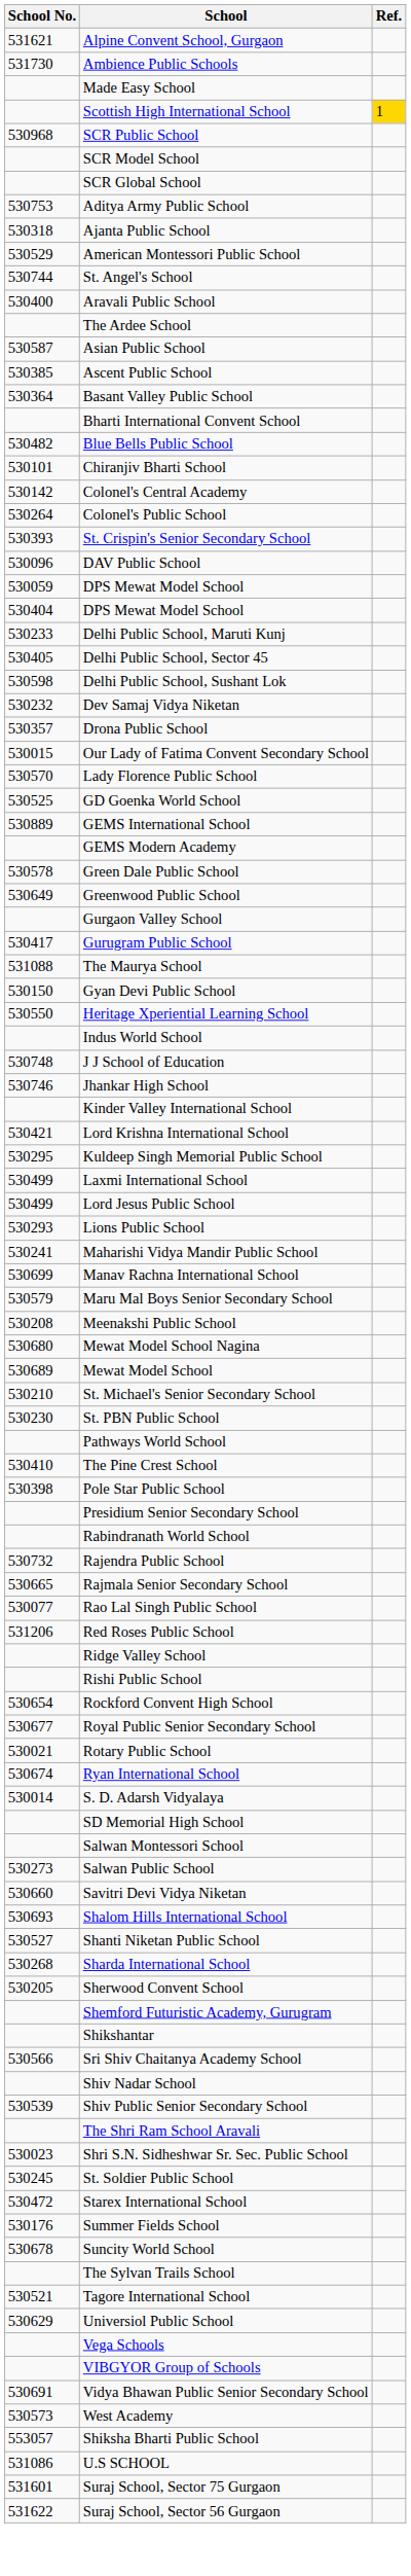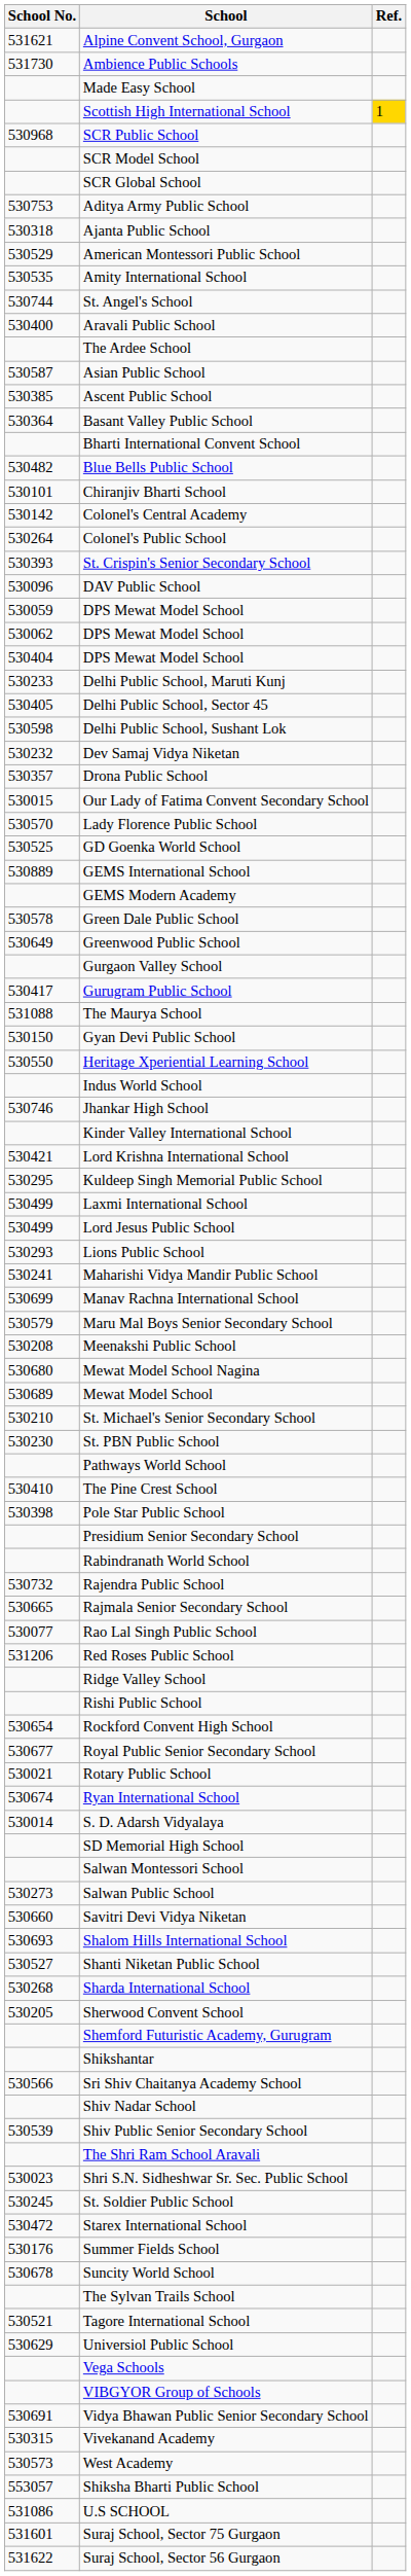 <table class="wikitable sortable col1center col3center">
 <tr>
 <th>School No.</th>
 <th>School</th>
 <th class="unsortable">Ref.</th>
 </tr>
 <tr>
 <td>531621</td>
 <td><a href='#'>Alpine Convent School, Gurgaon</a></td>
 <td></td>
 </tr>
 <tr>
 <td>531730</td>
 <td><a href='#'>Ambience Public Schools</a></td>
 <td></td>
 </tr>
 <tr>
 <td></td>
 <td>Made Easy School</td>
 <td></td>
 </tr>
 <tr>
 <td></td>
 <td><a href='#'>Scottish High International School</a></td>
 <td style="background: gold;">1</td>
 </tr>
 <tr>
 <td>530968</td>
 <td><a href='#'>SCR Public School</a></td>
 <td></td>
 </tr>
 <tr>
 <td></td>
 <td>SCR Model School</td>
 <td></td>
 </tr>
 <tr>
 <td></td>
 <td>SCR Global School</td>
 <td></td>
 </tr>
 <tr>
 <td>530753</td>
 <td>Aditya Army Public School</td>
 <td></td>
 </tr>
 <tr>
 <td>530318</td>
 <td>Ajanta Public School</td>
 <td></td>
 </tr>
 <tr>
 <td>530529</td>
 <td>American Montessori Public School</td>
+<td></td>
+</tr>
+<tr>
+<td>530535</td>
+<td>Amity International School</td>
 <td></td>
 </tr>
 <tr>
 <td>530744</td>
 <td data-sort-vaue="Angel's School, St">St. Angel's School</td>
 <td></td>
 </tr>
 <tr>
 <td>530400</td>
 <td>Aravali Public School</td>
 <td></td>
 </tr>
 <tr>
 <td></td>
 <td data-sort-value="Ardee School, The">The Ardee School</td>
 <td></td>
 </tr>
 <tr>
 <td>530587</td>
 <td>Asian Public School</td>
 <td></td>
 </tr>
 <tr>
 <td>530385</td>
 <td>Ascent Public School</td>
 <td></td>
 </tr>
 <tr>
 <td>530364</td>
 <td>Basant Valley Public School</td>
 <td></td>
 </tr>
 <tr>
 <td></td>
 <td>Bharti International Convent School</td>
 <td></td>
 </tr>
 <tr>
 <td>530482</td>
 <td><a href='#'>Blue Bells Public School</a></td>
 <td></td>
 </tr>
 <tr>
 <td>530101</td>
 <td>Chiranjiv Bharti School</td>
 <td></td>
 </tr>
 <tr>
 <td>530142</td>
 <td>Colonel's Central Academy</td>
 <td></td>
 </tr>
 <tr>
 <td>530264</td>
 <td>Colonel's Public School</td>
 <td></td>
 </tr>
 <tr>
 <td>530393</td>
 <td data-sort-value="Crispin's Senior Secondary School, St"><a href='#'>St. Crispin's Senior Secondary School</a></td>
 <td></td>
 </tr>
 <tr>
 <td>530096</td>
 <td>DAV Public School</td>
 <td></td>
 </tr>
 <tr>
 <td>530059</td>
 <td data-sort-value="DPS Mewat Model School Firozpur">DPS Mewat Model School</td>
+<td></td>
+</tr>
+<tr>
+<td>530062</td>
+<td data-sort-value="DPS Mewat Model School Nuh">DPS Mewat Model School</td>
 <td></td>
 </tr>
 <tr>
 <td>530404</td>
 <td data-sort-value="DPS Mewat Model School Taorurural">DPS Mewat Model School</td>
 <td></td>
 </tr>
 <tr>
 <td>530233</td>
 <td data-sort-value="DPS Maruti Kunj">Delhi Public School, Maruti Kunj</td>
 <td></td>
 </tr>
 <tr>
 <td>530405</td>
 <td data-sort-value="DPS Site I">Delhi Public School, Sector 45</td>
 <td></td>
 </tr>
 <tr>
 <td>530598</td>
 <td data-sort-value="DPS Sushant Lok">Delhi Public School, Sushant Lok</td>
 <td></td>
 </tr>
 <tr>
 <td>530232</td>
 <td>Dev Samaj Vidya Niketan</td>
 <td></td>
 </tr>
 <tr>
 <td>530357</td>
 <td>Drona Public School</td>
 <td></td>
 </tr>
 <tr>
 <td>530015</td>
 <td data-sort-value="Fatima Convent Secondary School, Our Lady Of">Our Lady of Fatima Convent Secondary School</td>
 <td></td>
 </tr>
 <tr>
 <td>530570</td>
 <td data-sort-value="Florence Public School, Lady">Lady Florence Public School</td>
 <td></td>
 </tr>
 <tr>
 <td>530525</td>
 <td>GD Goenka World School</td>
 <td></td>
 </tr>
 <tr>
 <td>530889</td>
 <td>GEMS International School</td>
 <td></td>
 </tr>
 <tr>
 <td></td>
 <td>GEMS Modern Academy</td>
 <td></td>
 </tr>
 <tr>
 <td>530578</td>
 <td>Green Dale Public School</td>
 <td></td>
 </tr>
 <tr>
 <td>530649</td>
 <td>Greenwood Public School</td>
 <td></td>
 </tr>
 <tr>
 <td></td>
 <td>Gurgaon Valley School</td>
 <td></td>
 </tr>
 <tr>
 <td>530417</td>
 <td><a href='#'>Gurugram Public School</a></td>
 <td></td>
 </tr>
 <tr>
 <td>531088</td>
 <td>The Maurya School</td>
 <td></td>
 </tr>
 <tr>
 <td>530150</td>
 <td>Gyan Devi Public School</td>
 <td></td>
 </tr>
 <tr>
 <td>530550</td>
 <td data-sort-value="Heritage School, The"><a href='#'>Heritage Xperiential Learning School</a></td>
 <td></td>
 </tr>
 <tr>
 <td></td>
 <td>Indus World School</td>
-<td></td>
-</tr>
-<tr>
-<td>530748</td>
-<td>J J School of Education</td>
 <td></td>
 </tr>
 <tr>
 <td>530746</td>
 <td>Jhankar High School</td>
 <td></td>
 </tr>
 <tr>
 <td></td>
 <td>Kinder Valley International School</td>
 <td></td>
 </tr>
 <tr>
 <td>530421</td>
 <td data-sort-value="Krishna International School, Lord">Lord Krishna International School</td>
 <td></td>
 </tr>
 <tr>
 <td>530295</td>
 <td>Kuldeep Singh Memorial Public School</td>
 <td></td>
 </tr>
 <tr>
 <td>530499</td>
 <td>Laxmi International School</td>
 <td></td>
 </tr>
 <tr>
 <td>530499</td>
 <td>Lord Jesus Public School</td>
 <td></td>
 </tr>
 <tr>
 <td>530293</td>
 <td>Lions Public School</td>
 <td></td>
 </tr>
 <tr>
 <td>530241</td>
 <td>Maharishi Vidya Mandir Public School</td>
 <td></td>
 </tr>
 <tr>
 <td>530699</td>
 <td>Manav Rachna International School</td>
 <td></td>
 </tr>
 <tr>
 <td>530579</td>
 <td>Maru Mal Boys Senior Secondary School</td>
 <td></td>
 </tr>
 <tr>
 <td>530208</td>
 <td>Meenakshi Public School</td>
 <td></td>
 </tr>
 <tr>
 <td>530680</td>
 <td>Mewat Model School Nagina</td>
 <td></td>
 </tr>
 <tr>
 <td>530689</td>
 <td>Mewat Model School</td>
 <td></td>
 </tr>
 <tr>
 <td>530210</td>
 <td data-sort-value="Michael School, St">St. Michael's Senior Secondary School</td>
 <td></td>
 </tr>
 <tr>
 <td>530230</td>
 <td data-sort-value="PBN Public School, St">St. PBN Public School</td>
 <td></td>
 </tr>
 <tr>
 <td></td>
 <td>Pathways World School</td>
 <td></td>
 </tr>
 <tr>
 <td>530410</td>
 <td data-sort-value="Pine Crest School, The">The Pine Crest School</td>
 <td></td>
 </tr>
 <tr>
 <td>530398</td>
 <td>Pole Star Public School</td>
 <td></td>
 </tr>
 <tr>
 <td></td>
 <td>Presidium Senior Secondary School</td>
 <td></td>
 </tr>
 <tr>
 <td></td>
 <td>Rabindranath World School</td>
 <td></td>
 </tr>
 <tr>
 <td>530732</td>
 <td>Rajendra Public School</td>
 <td></td>
 </tr>
 <tr>
 <td>530665</td>
 <td>Rajmala Senior Secondary School</td>
 <td></td>
 </tr>
 <tr>
 <td>530077</td>
 <td>Rao Lal Singh Public School</td>
 <td></td>
 </tr>
 <tr>
 <td>531206</td>
 <td>Red Roses Public School</td>
 <td></td>
 </tr>
 <tr>
 <td></td>
 <td>Ridge Valley School</td>
 <td></td>
 </tr>
 <tr>
 <td></td>
 <td>Rishi Public School</td>
 <td></td>
 </tr>
 <tr>
 <td>530654</td>
 <td>Rockford Convent High School</td>
 <td></td>
 </tr>
 <tr>
 <td>530677</td>
 <td>Royal Public Senior Secondary School</td>
 <td></td>
 </tr>
 <tr>
 <td>530021</td>
 <td>Rotary Public School</td>
 <td></td>
 </tr>
 <tr>
 <td>530674</td>
 <td><a href='#'>Ryan International School</a></td>
 <td><br></td>
 </tr>
 <tr>
 <td>530014</td>
 <td>S. D. Adarsh Vidyalaya</td>
 <td></td>
 </tr>
 <tr>
 <td></td>
 <td>SD Memorial High School</td>
 <td></td>
 </tr>
 <tr>
 <td></td>
 <td>Salwan Montessori School</td>
 <td></td>
 </tr>
 <tr>
 <td>530273</td>
 <td>Salwan Public School</td>
 <td></td>
 </tr>
 <tr>
 <td>530660</td>
 <td>Savitri Devi Vidya Niketan</td>
 <td></td>
 </tr>
 <tr>
 <td>530693</td>
 <td><a href='#'>Shalom Hills International School</a></td>
 <td></td>
 </tr>
 <tr>
 <td>530527</td>
 <td>Shanti Niketan Public School</td>
 <td></td>
 </tr>
 <tr>
 <td>530268</td>
 <td><a href='#'>Sharda International School</a></td>
 <td></td>
 </tr>
 <tr>
 <td>530205</td>
 <td>Sherwood Convent School</td>
 <td></td>
 </tr>
 <tr>
 <td></td>
 <td><a href='#'>Shemford Futuristic Academy, Gurugram</a></td>
 <td></td>
 </tr>
 <tr>
 <td></td>
 <td>Shikshantar</td>
 <td></td>
 </tr>
 <tr>
 <td>530566</td>
 <td>Sri Shiv Chaitanya Academy School</td>
 <td></td>
 </tr>
 <tr>
 <td></td>
 <td>Shiv Nadar School</td>
 <td></td>
 </tr>
 <tr>
 <td>530539</td>
 <td>Shiv Public Senior Secondary School</td>
 <td></td>
 </tr>
 <tr>
 <td></td>
 <td data-sort-value="Shri Ram School Arvali, The"><a href='#'>The Shri Ram School Aravali</a></td>
 <td></td>
 </tr>
 <tr>
 <td>530023</td>
 <td data-sort-value="Shri SN Sidheshwar Senior Secondary Public School">Shri S.N. Sidheshwar Sr. Sec. Public School</td>
 <td></td>
 </tr>
 <tr>
 <td>530245</td>
 <td data-sort-value="Soldier Public School, St">St. Soldier Public School</td>
 <td></td>
 </tr>
 <tr>
 <td>530472</td>
 <td>Starex International School</td>
 <td></td>
 </tr>
 <tr>
 <td>530176</td>
 <td>Summer Fields School</td>
 <td></td>
 </tr>
 <tr>
 <td>530678</td>
 <td>Suncity World School</td>
 <td></td>
 </tr>
 <tr>
 <td></td>
 <td data-sort-value="Sylvan Trails School, The">The Sylvan Trails School</td>
 <td></td>
 </tr>
 <tr>
 <td>530521</td>
 <td>Tagore International School</td>
 <td></td>
 </tr>
 <tr>
 <td>530629</td>
 <td>Universiol Public School</td>
 <td></td>
 </tr>
 <tr>
 <td></td>
 <td><a href='#'>Vega Schools</a></td>
 <td></td>
 </tr>
 <tr>
 <td></td>
 <td><a href='#'>VIBGYOR Group of Schools</a></td>
 <td></td>
 </tr>
 <tr>
 <td>530691</td>
 <td>Vidya Bhawan Public Senior Secondary School</td>
 <td></td>
 </tr>
 <tr>
+<td>530315</td>
+<td>Vivekanand Academy</td>
+<td></td>
+</tr>
+<tr>
 <td>530573</td>
 <td>West Academy</td>
 <td></td>
 </tr>
 <tr>
 <td>553057</td>
 <td>Shiksha Bharti Public School</td>
 <td></td>
 </tr>
 <tr>
 <td>531086</td>
 <td>U.S SCHOOL</td>
 <td></td>
 </tr>
 <tr>
 <td>531601</td>
 <td>Suraj School, Sector 75 Gurgaon</td>
 <td></td>
 </tr>
 <tr>
 <td>531622</td>
 <td>Suraj School, Sector 56 Gurgaon</td>
 <td></td>
 </tr>
 </table>
